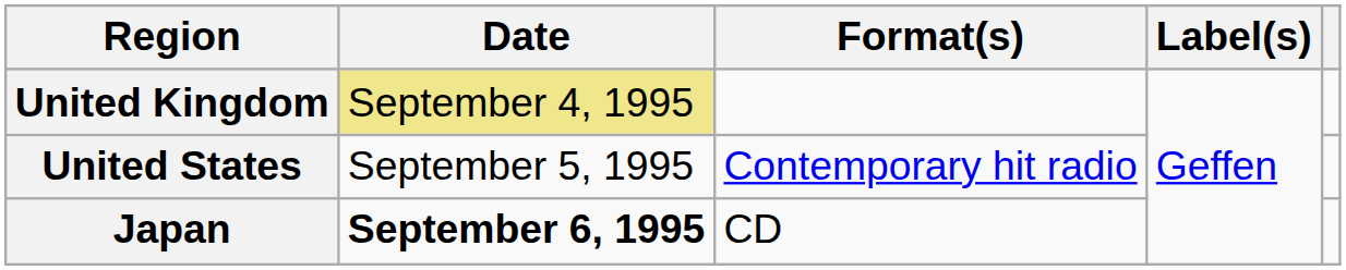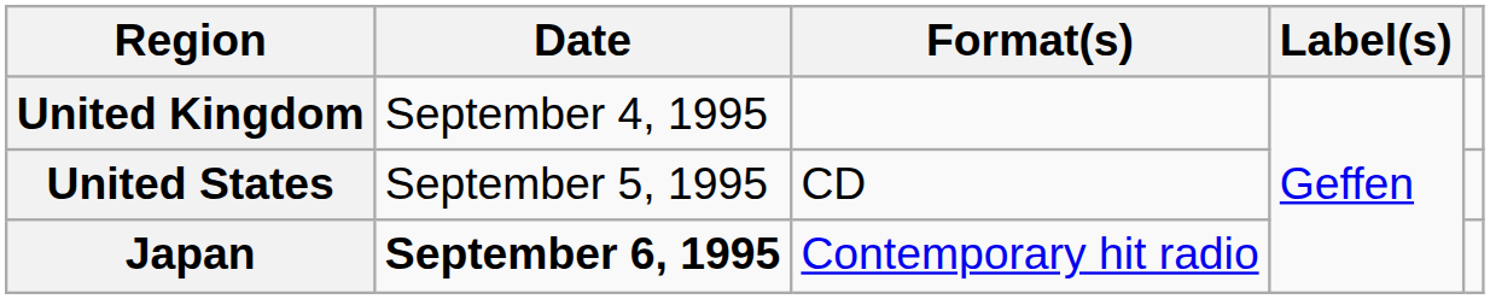 <table class="wikitable plainrowheaders">
 <tr>
 <th scope="col">Region</th>
 <th scope="col">Date</th>
 <th scope="col">Format(s)</th>
 <th scope="col">Label(s)</th>
 <th scope="col"></th>
 </tr>
 <tr>
 <th scope="row">United Kingdom</th>
-<td style="background: khaki;">September 4, 1995</td>
+<td>September 4, 1995</td>
 <td></td>
 <td rowspan="3"><a href='#'>Geffen</a></td>
 <td></td>
 </tr>
 <tr>
 <th scope="row">United States</th>
 <td>September 5, 1995</td>
-<td><a href='#'>Contemporary hit radio</a></td>
+<td>CD</td>
 <td></td>
 </tr>
 <tr>
 <th scope="row">Japan</th>
 <td><strong>September 6, 1995</strong></td>
-<td>CD</td>
+<td><a href='#'>Contemporary hit radio</a></td>
 <td></td>
 </tr>
 </table>
